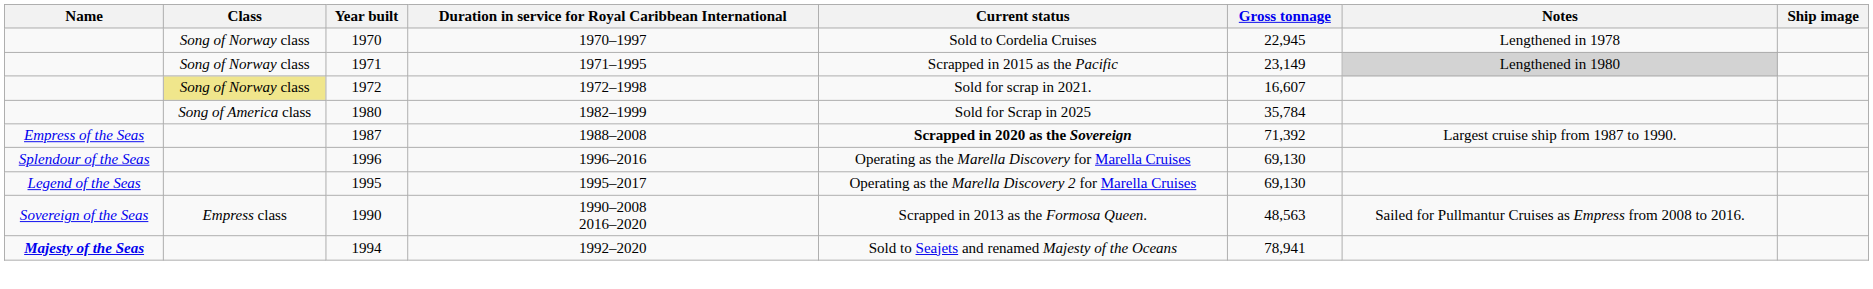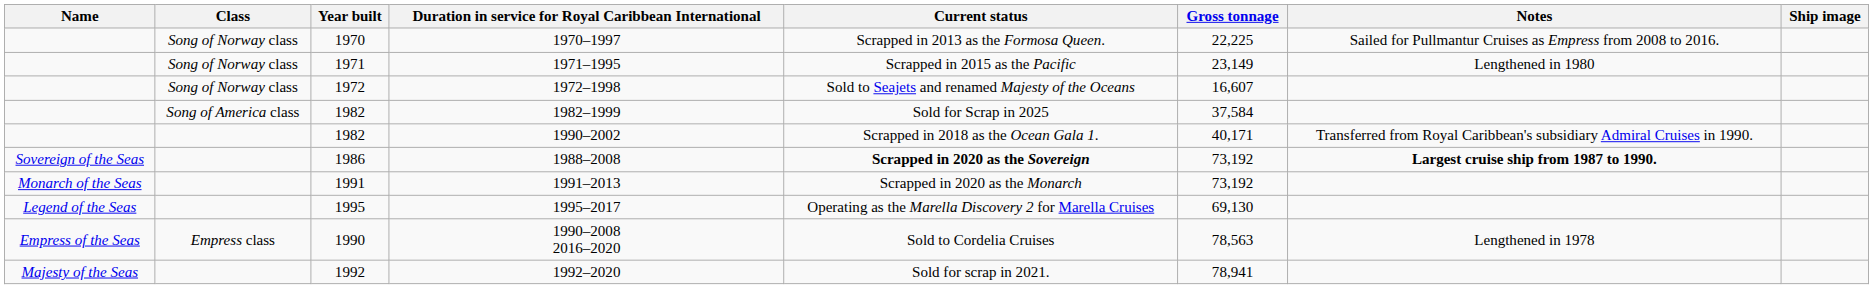 <table class="wikitable sortable" style="width: 100%; text-align: center;">
 <tr>
 <th>Name</th>
 <th>Class</th>
 <th>Year built</th>
 <th>Duration in service for Royal Caribbean International</th>
 <th>Current status</th>
 <th><a href='#'>Gross tonnage</a></th>
 <th class=unsortable>Notes</th>
 <th class=unsortable>Ship image</th>
 </tr>
 <tr>
 <td></td>
 <td><em>Song of Norway</em> class</td>
 <td>1970</td>
 <td>1970–1997</td>
-<td>Sold to Cordelia Cruises</td>
-<td>22,945</td>
-<td>Lengthened in 1978</td>
+<td>Scrapped in 2013 as the <em>Formosa Queen</em>.</td>
+<td>22,225</td>
+<td>Sailed for Pullmantur Cruises as <em>Empress</em> from 2008 to 2016.</td>
 <td></td>
 </tr>
 <tr>
 <td></td>
 <td><em>Song of Norway</em> class</td>
 <td>1971</td>
 <td>1971–1995</td>
 <td>Scrapped in 2015 as the <em>Pacific</em></td>
 <td>23,149</td>
-<td style="background: lightgrey;">Lengthened in 1980</td>
+<td>Lengthened in 1980</td>
 <td></td>
 </tr>
 <tr>
 <td></td>
-<td style="background: khaki;"><em>Song of Norway</em> class</td>
+<td><em>Song of Norway</em> class</td>
 <td>1972</td>
 <td>1972–1998</td>
-<td>Sold for scrap in 2021.</td>
+<td>Sold to <a href='#'>Seajets</a> and renamed <em>Majesty of the Oceans</em></td>
 <td>16,607</td>
 <td></td>
 <td></td>
 </tr>
 <tr>
 <td></td>
 <td><em>Song of America</em> class</td>
-<td>1980</td>
+<td>1982</td>
 <td>1982–1999</td>
 <td>Sold for Scrap in 2025</td>
-<td>35,784</td>
+<td>37,584</td>
 <td></td>
 <td></td>
 </tr>
 <tr>
-<td><em><a href='#'>Empress of the Seas</a></em></td>
 <td></td>
-<td>1987</td>
-<td>1988–2008</td>
-<td><strong>Scrapped in 2020 as the <em>Sovereign</em></strong></td>
-<td>71,392</td>
-<td>Largest cruise ship from 1987 to 1990.</td>
+<td></td>
+<td>1982</td>
+<td>1990–2002</td>
+<td>Scrapped in 2018 as the <em>Ocean Gala 1</em>.</td>
+<td>40,171</td>
+<td>Transferred from Royal Caribbean's subsidiary <a href='#'>Admiral Cruises</a> in 1990.</td>
 <td></td>
 </tr>
 <tr>
-<td><em><a href='#'>Splendour of the Seas</a></em></td>
+<td><em><a href='#'>Sovereign of the Seas</a></em></td>
 <td></td>
-<td>1996</td>
-<td>1996–2016</td>
-<td>Operating as the <em>Marella Discovery</em> for <a href='#'>Marella Cruises</a></td>
-<td>69,130</td>
+<td>1986</td>
+<td>1988–2008</td>
+<td><strong>Scrapped in 2020 as the <em>Sovereign</em></strong></td>
+<td>73,192</td>
+<td><strong>Largest cruise ship from 1987 to 1990.</strong></td>
+<td></td>
+</tr>
+<tr>
+<td><em><a href='#'>Monarch of the Seas</a></em></td>
+<td></td>
+<td>1991</td>
+<td>1991–2013</td>
+<td>Scrapped in 2020 as the <em>Monarch</em></td>
+<td>73,192</td>
 <td></td>
 <td></td>
 </tr>
 <tr>
 <td><em><a href='#'>Legend of the Seas</a></em></td>
 <td></td>
 <td>1995</td>
 <td>1995–2017</td>
 <td>Operating as the <em>Marella Discovery 2</em> for <a href='#'>Marella Cruises</a></td>
 <td>69,130</td>
 <td></td>
 <td></td>
 </tr>
 <tr>
-<td><em><a href='#'>Sovereign of the Seas</a></em></td>
+<td><em><a href='#'>Empress of the Seas</a></em></td>
 <td><em>Empress</em> class</td>
 <td>1990</td>
 <td>1990–2008<br>2016–2020</td>
-<td>Scrapped in 2013 as the <em>Formosa Queen</em>.</td>
-<td>48,563</td>
-<td>Sailed for Pullmantur Cruises as <em>Empress</em> from 2008 to 2016.</td>
+<td>Sold to Cordelia Cruises</td>
+<td>78,563</td>
+<td>Lengthened in 1978</td>
 <td></td>
 </tr>
 <tr>
-<td><strong><em><a href='#'>Majesty of the Seas</a></em></strong></td>
+<td><em><a href='#'>Majesty of the Seas</a></em></td>
 <td></td>
-<td>1994</td>
+<td>1992</td>
 <td>1992–2020</td>
-<td>Sold to <a href='#'>Seajets</a> and renamed <em>Majesty of the Oceans</em></td>
+<td>Sold for scrap in 2021.</td>
 <td>78,941</td>
 <td></td>
 <td></td>
 </tr>
 </table>
